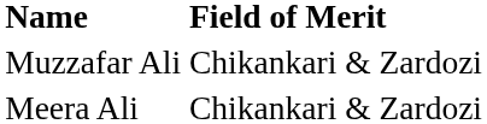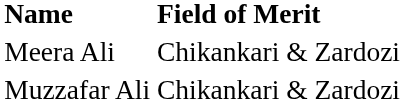 <table>
 <tr>
 <td><strong>Name</strong></td>
 <td><strong>Field of Merit</strong></td>
 </tr>
 <tr>
+<td>Meera Ali</td>
+<td>Chikankari & Zardozi</td>
+</tr>
+<tr>
 <td>Muzzafar Ali</td>
 <td>Chikankari & Zardozi</td>
 </tr>
-<tr>
-<td>Meera Ali</td>
-<td>Chikankari & Zardozi</td>
-</tr>
 </table>
